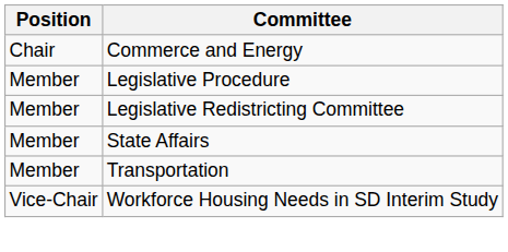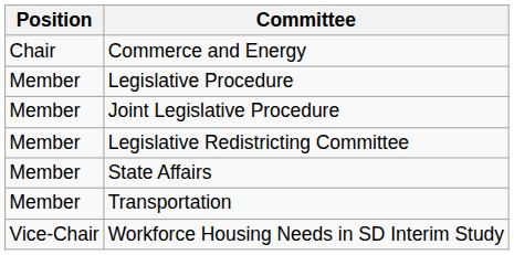 <table class="wikitable">
 <tr>
 <th>Position</th>
 <th>Committee</th>
 </tr>
 <tr>
 <td>Chair</td>
 <td>Commerce and Energy</td>
 </tr>
 <tr>
 <td>Member</td>
 <td>Legislative Procedure</td>
+</tr>
+<tr>
+<td>Member</td>
+<td>Joint Legislative Procedure</td>
 </tr>
 <tr>
 <td>Member</td>
 <td>Legislative Redistricting Committee</td>
 </tr>
 <tr>
 <td>Member</td>
 <td>State Affairs</td>
 </tr>
 <tr>
 <td>Member</td>
 <td>Transportation</td>
 </tr>
 <tr>
 <td>Vice-Chair</td>
 <td>Workforce Housing Needs in SD Interim Study</td>
 </tr>
 </table>
